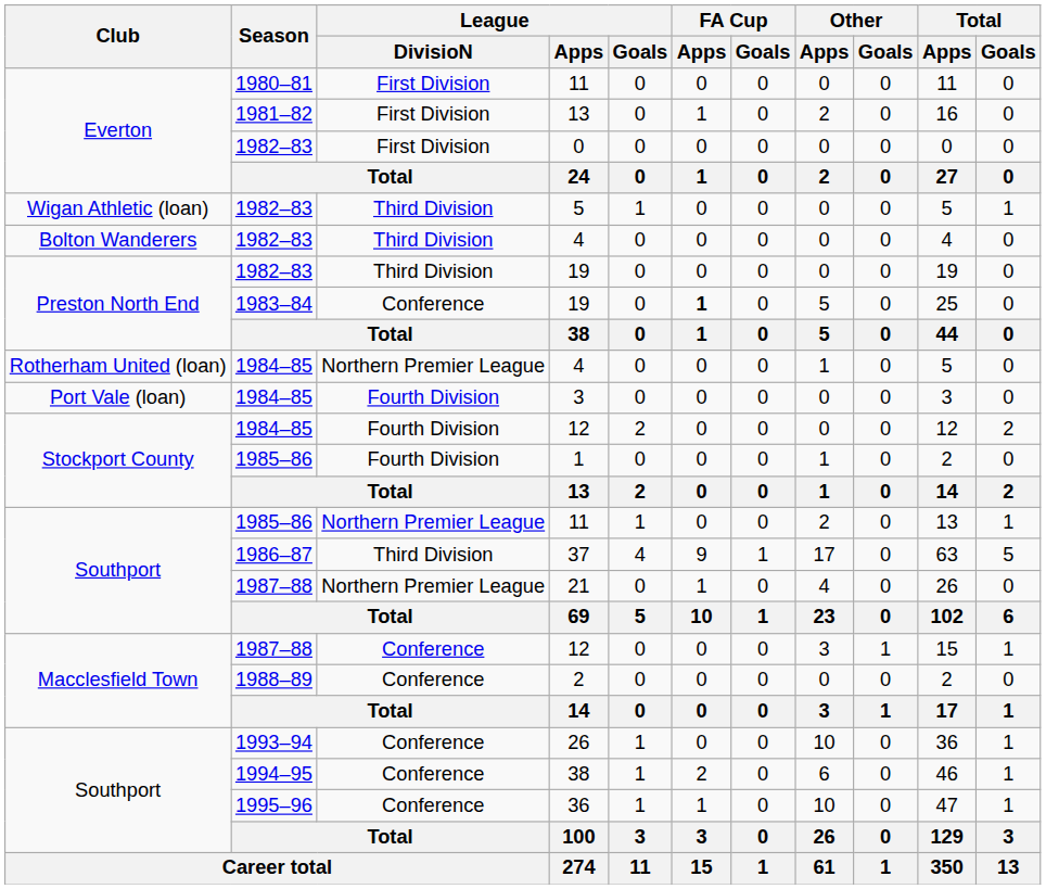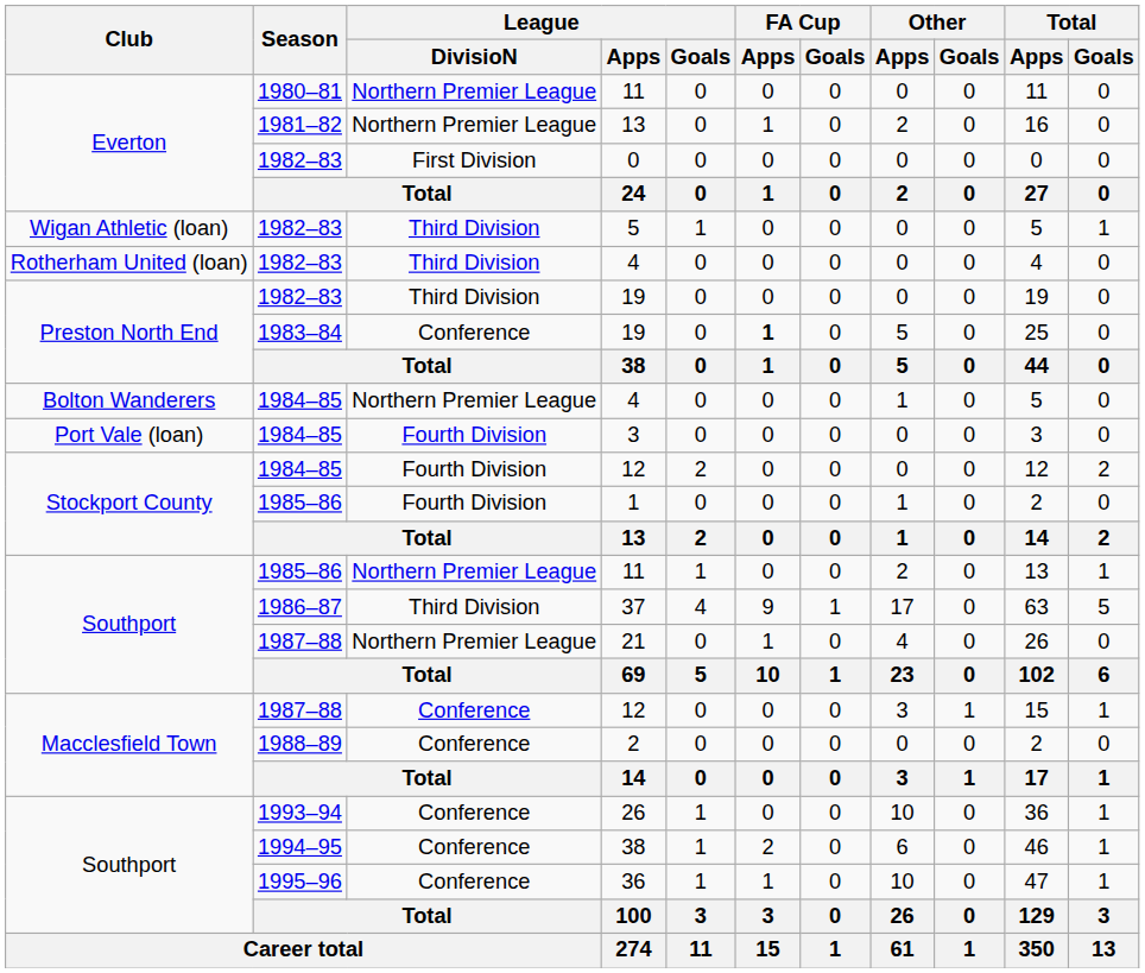 <table class="wikitable" style="text-align:center">
 <tr>
 <th rowspan="2">Club</th>
 <th rowspan="2">Season</th>
 <th colspan="3">League</th>
 <th colspan="2">FA Cup</th>
 <th colspan="2">Other</th>
 <th colspan="2">Total</th>
 </tr>
 <tr>
 <th>DivisioN</th>
 <th>Apps</th>
 <th>Goals</th>
 <th>Apps</th>
 <th>Goals</th>
 <th>Apps</th>
 <th>Goals</th>
 <th>Apps</th>
 <th>Goals</th>
 </tr>
 <tr>
 <td rowspan="4"><a href='#'>Everton</a></td>
 <td><a href='#'>1980–81</a></td>
-<td><a href='#'>First Division</a></td>
+<td><a href='#'>Northern Premier League</a></td>
 <td>11</td>
 <td>0</td>
 <td>0</td>
 <td>0</td>
 <td>0</td>
 <td>0</td>
 <td>11</td>
 <td>0</td>
 </tr>
 <tr>
 <td><a href='#'>1981–82</a></td>
-<td>First Division</td>
+<td>Northern Premier League</td>
 <td>13</td>
 <td>0</td>
 <td>1</td>
 <td>0</td>
 <td>2</td>
 <td>0</td>
 <td>16</td>
 <td>0</td>
 </tr>
 <tr>
 <td><a href='#'>1982–83</a></td>
 <td>First Division</td>
 <td>0</td>
 <td>0</td>
 <td>0</td>
 <td>0</td>
 <td>0</td>
 <td>0</td>
 <td>0</td>
 <td>0</td>
 </tr>
 <tr>
 <th colspan="2">Total</th>
 <th>24</th>
 <th>0</th>
 <th>1</th>
 <th>0</th>
 <th>2</th>
 <th>0</th>
 <th>27</th>
 <th>0</th>
 </tr>
 <tr>
 <td><a href='#'>Wigan Athletic</a> (loan)</td>
 <td><a href='#'>1982–83</a></td>
 <td><a href='#'>Third Division</a></td>
 <td>5</td>
 <td>1</td>
 <td>0</td>
 <td>0</td>
 <td>0</td>
 <td>0</td>
 <td>5</td>
 <td>1</td>
 </tr>
 <tr>
-<td><a href='#'>Bolton Wanderers</a></td>
+<td><a href='#'>Rotherham United</a> (loan)</td>
 <td><a href='#'>1982–83</a></td>
 <td><a href='#'>Third Division</a></td>
 <td>4</td>
 <td>0</td>
 <td>0</td>
 <td>0</td>
 <td>0</td>
 <td>0</td>
 <td>4</td>
 <td>0</td>
 </tr>
 <tr>
 <td rowspan="3"><a href='#'>Preston North End</a></td>
 <td><a href='#'>1982–83</a></td>
 <td>Third Division</td>
 <td>19</td>
 <td>0</td>
 <td>0</td>
 <td>0</td>
 <td>0</td>
 <td>0</td>
 <td>19</td>
 <td>0</td>
 </tr>
 <tr>
 <td><a href='#'>1983–84</a></td>
 <td>Conference</td>
 <td>19</td>
 <td>0</td>
 <td><strong>1</strong></td>
 <td>0</td>
 <td>5</td>
 <td>0</td>
 <td>25</td>
 <td>0</td>
 </tr>
 <tr>
 <th colspan="2">Total</th>
 <th>38</th>
 <th>0</th>
 <th>1</th>
 <th>0</th>
 <th>5</th>
 <th>0</th>
 <th>44</th>
 <th>0</th>
 </tr>
 <tr>
-<td><a href='#'>Rotherham United</a> (loan)</td>
+<td><a href='#'>Bolton Wanderers</a></td>
 <td><a href='#'>1984–85</a></td>
 <td>Northern Premier League</td>
 <td>4</td>
 <td>0</td>
 <td>0</td>
 <td>0</td>
 <td>1</td>
 <td>0</td>
 <td>5</td>
 <td>0</td>
 </tr>
 <tr>
 <td><a href='#'>Port Vale</a> (loan)</td>
 <td><a href='#'>1984–85</a></td>
 <td><a href='#'>Fourth Division</a></td>
 <td>3</td>
 <td>0</td>
 <td>0</td>
 <td>0</td>
 <td>0</td>
 <td>0</td>
 <td>3</td>
 <td>0</td>
 </tr>
 <tr>
 <td rowspan="3"><a href='#'>Stockport County</a></td>
 <td><a href='#'>1984–85</a></td>
 <td>Fourth Division</td>
 <td>12</td>
 <td>2</td>
 <td>0</td>
 <td>0</td>
 <td>0</td>
 <td>0</td>
 <td>12</td>
 <td>2</td>
 </tr>
 <tr>
 <td><a href='#'>1985–86</a></td>
 <td>Fourth Division</td>
 <td>1</td>
 <td>0</td>
 <td>0</td>
 <td>0</td>
 <td>1</td>
 <td>0</td>
 <td>2</td>
 <td>0</td>
 </tr>
 <tr>
 <th colspan="2">Total</th>
 <th>13</th>
 <th>2</th>
 <th>0</th>
 <th>0</th>
 <th>1</th>
 <th>0</th>
 <th>14</th>
 <th>2</th>
 </tr>
 <tr>
 <td rowspan="4"><a href='#'>Southport</a></td>
 <td><a href='#'>1985–86</a></td>
 <td><a href='#'>Northern Premier League</a></td>
 <td>11</td>
 <td>1</td>
 <td>0</td>
 <td>0</td>
 <td>2</td>
 <td>0</td>
 <td>13</td>
 <td>1</td>
 </tr>
 <tr>
 <td><a href='#'>1986–87</a></td>
 <td>Third Division</td>
 <td>37</td>
 <td>4</td>
 <td>9</td>
 <td>1</td>
 <td>17</td>
 <td>0</td>
 <td>63</td>
 <td>5</td>
 </tr>
 <tr>
 <td><a href='#'>1987–88</a></td>
 <td>Northern Premier League</td>
 <td>21</td>
 <td>0</td>
 <td>1</td>
 <td>0</td>
 <td>4</td>
 <td>0</td>
 <td>26</td>
 <td>0</td>
 </tr>
 <tr>
 <th colspan="2">Total</th>
 <th>69</th>
 <th>5</th>
 <th>10</th>
 <th>1</th>
 <th>23</th>
 <th>0</th>
 <th>102</th>
 <th>6</th>
 </tr>
 <tr>
 <td rowspan="3"><a href='#'>Macclesfield Town</a></td>
 <td><a href='#'>1987–88</a></td>
 <td><a href='#'>Conference</a></td>
 <td>12</td>
 <td>0</td>
 <td>0</td>
 <td>0</td>
 <td>3</td>
 <td>1</td>
 <td>15</td>
 <td>1</td>
 </tr>
 <tr>
 <td><a href='#'>1988–89</a></td>
 <td>Conference</td>
 <td>2</td>
 <td>0</td>
 <td>0</td>
 <td>0</td>
 <td>0</td>
 <td>0</td>
 <td>2</td>
 <td>0</td>
 </tr>
 <tr>
 <th colspan="2">Total</th>
 <th>14</th>
 <th>0</th>
 <th>0</th>
 <th>0</th>
 <th>3</th>
 <th>1</th>
 <th>17</th>
 <th>1</th>
 </tr>
 <tr>
 <td rowspan="4">Southport</td>
 <td><a href='#'>1993–94</a></td>
 <td>Conference</td>
 <td>26</td>
 <td>1</td>
 <td>0</td>
 <td>0</td>
 <td>10</td>
 <td>0</td>
 <td>36</td>
 <td>1</td>
 </tr>
 <tr>
 <td><a href='#'>1994–95</a></td>
 <td>Conference</td>
 <td>38</td>
 <td>1</td>
 <td>2</td>
 <td>0</td>
 <td>6</td>
 <td>0</td>
 <td>46</td>
 <td>1</td>
 </tr>
 <tr>
 <td><a href='#'>1995–96</a></td>
 <td>Conference</td>
 <td>36</td>
 <td>1</td>
 <td>1</td>
 <td>0</td>
 <td>10</td>
 <td>0</td>
 <td>47</td>
 <td>1</td>
 </tr>
 <tr>
 <th colspan="2">Total</th>
 <th>100</th>
 <th>3</th>
 <th>3</th>
 <th>0</th>
 <th>26</th>
 <th>0</th>
 <th>129</th>
 <th>3</th>
 </tr>
 <tr>
 <th colspan="3">Career total</th>
 <th>274</th>
 <th>11</th>
 <th>15</th>
 <th>1</th>
 <th>61</th>
 <th>1</th>
 <th>350</th>
 <th>13</th>
 </tr>
 </table>
